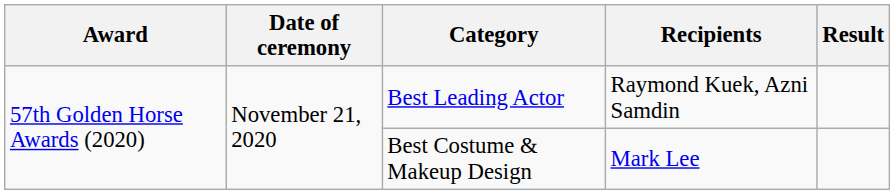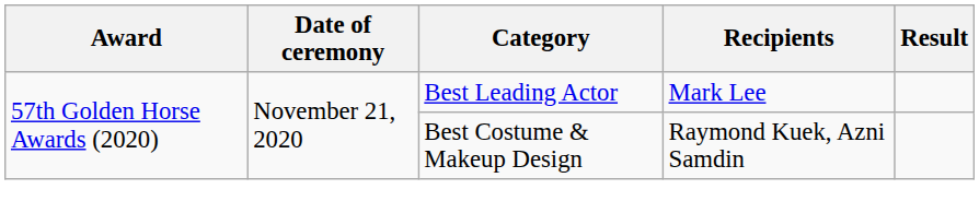 <table class="wikitable plainrowheaders sortable" style="margin-right: 0;">
 <tr>
 <th scope="col">Award</th>
 <th scope="col">Date of ceremony</th>
 <th scope="col">Category</th>
 <th scope="col">Recipients</th>
 <th scope="col">Result</th>
 </tr>
 <tr>
 <td rowspan="2"><a href='#'>57th Golden Horse Awards</a> (2020)</td>
 <td rowspan="2">November 21, 2020</td>
 <td><a href='#'>Best Leading Actor</a></td>
-<td>Raymond Kuek, Azni Samdin</td>
+<td><a href='#'>Mark Lee</a></td>
 <td></td>
 </tr>
 <tr>
 <td>Best Costume & Makeup Design</td>
-<td><a href='#'>Mark Lee</a></td>
+<td>Raymond Kuek, Azni Samdin</td>
 <td></td>
 </tr>
 </table>
